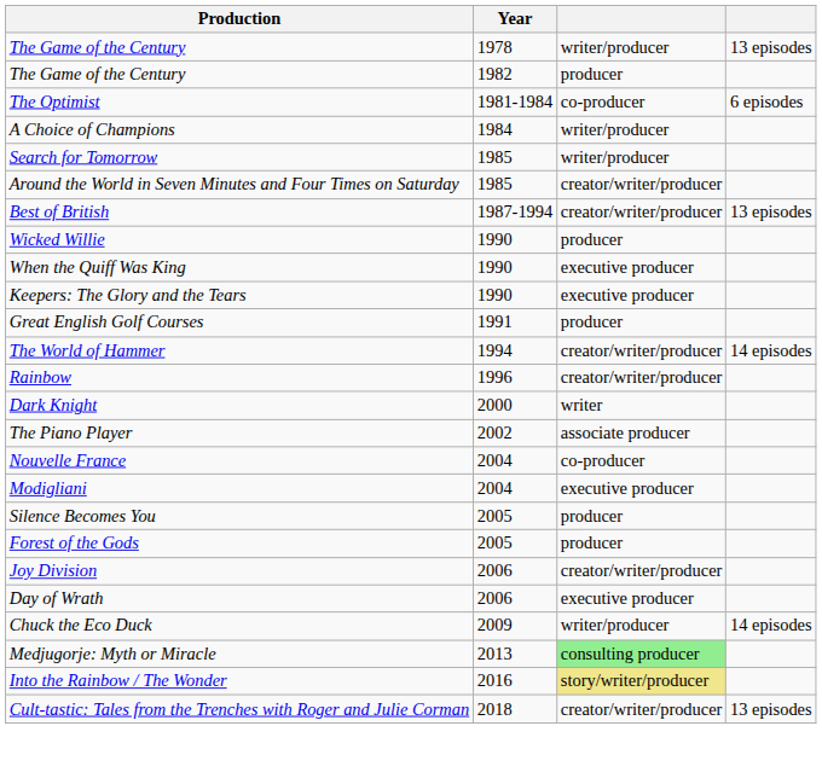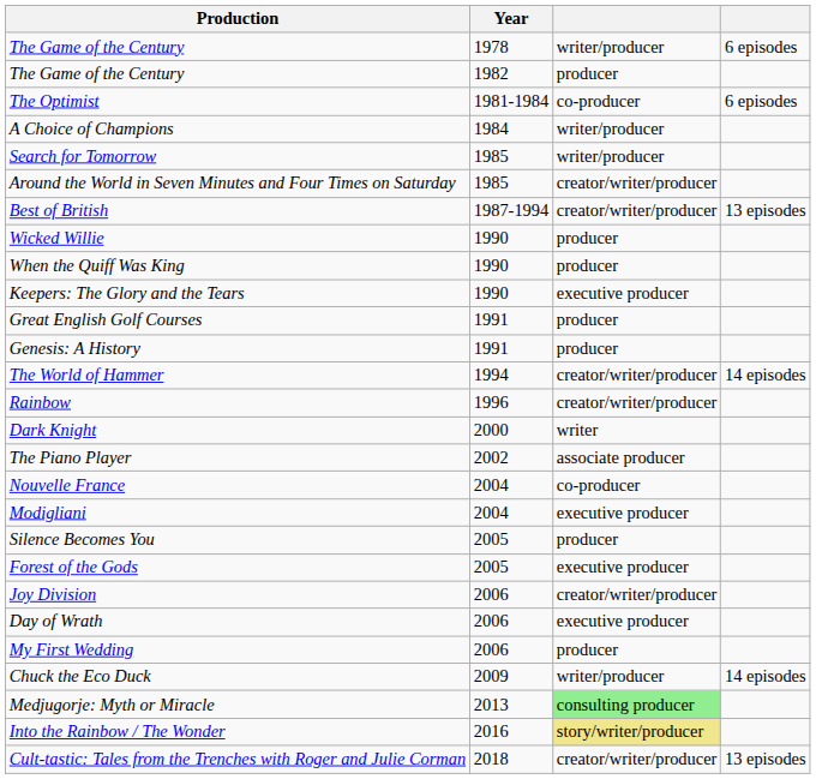 <table class="wikitable">
 <tr>
 <th>Production</th>
 <th>Year</th>
 <th></th>
 <th></th>
 </tr>
 <tr>
 <td><em><a href='#'>The Game of the Century</a></em></td>
 <td>1978</td>
 <td>writer/producer</td>
-<td>13 episodes</td>
+<td>6 episodes</td>
 </tr>
 <tr>
 <td><em>The Game of the Century</em></td>
 <td>1982</td>
 <td>producer</td>
 <td></td>
 </tr>
 <tr>
 <td><em><a href='#'>The Optimist</a></em></td>
 <td>1981-1984</td>
 <td>co-producer</td>
 <td>6 episodes</td>
 </tr>
 <tr>
 <td><em>A Choice of Champions</em></td>
 <td>1984</td>
 <td>writer/producer</td>
 <td></td>
 </tr>
 <tr>
 <td><em><a href='#'>Search for Tomorrow</a></em></td>
 <td>1985</td>
 <td>writer/producer</td>
 <td></td>
 </tr>
 <tr>
 <td><em>Around the World in Seven Minutes and Four Times on Saturday</em></td>
 <td>1985</td>
 <td>creator/writer/producer</td>
 <td></td>
 </tr>
 <tr>
 <td><em><a href='#'>Best of British</a></em></td>
 <td>1987-1994</td>
 <td>creator/writer/producer</td>
 <td>13 episodes</td>
 </tr>
 <tr>
 <td><em><a href='#'>Wicked Willie</a></em></td>
 <td>1990</td>
 <td>producer</td>
 <td></td>
 </tr>
 <tr>
 <td><em>When the Quiff Was King</em></td>
 <td>1990</td>
-<td>executive producer</td>
+<td>producer</td>
 <td></td>
 </tr>
 <tr>
 <td><em>Keepers: The Glory and the Tears</em></td>
 <td>1990</td>
 <td>executive producer</td>
 <td></td>
 </tr>
 <tr>
 <td><em>Great English Golf Courses</em></td>
+<td>1991</td>
+<td>producer</td>
+<td></td>
+</tr>
+<tr>
+<td><em>Genesis: A History</em></td>
 <td>1991</td>
 <td>producer</td>
 <td></td>
 </tr>
 <tr>
 <td><em><a href='#'>The World of Hammer</a></em></td>
 <td>1994</td>
 <td>creator/writer/producer</td>
 <td>14 episodes</td>
 </tr>
 <tr>
 <td><em><a href='#'>Rainbow</a></em></td>
 <td>1996</td>
 <td>creator/writer/producer</td>
 <td></td>
 </tr>
 <tr>
 <td><em><a href='#'>Dark Knight</a></em></td>
 <td>2000</td>
 <td>writer</td>
 <td></td>
 </tr>
 <tr>
 <td><em>The Piano Player</em></td>
 <td>2002</td>
 <td>associate producer</td>
 <td></td>
 </tr>
 <tr>
 <td><em><a href='#'>Nouvelle France</a></em></td>
 <td>2004</td>
 <td>co-producer</td>
 <td></td>
 </tr>
 <tr>
 <td><em><a href='#'>Modigliani</a></em></td>
 <td>2004</td>
 <td>executive producer</td>
 <td></td>
 </tr>
 <tr>
 <td><em>Silence Becomes You</em></td>
 <td>2005</td>
 <td>producer</td>
 <td></td>
 </tr>
 <tr>
 <td><em><a href='#'>Forest of the Gods</a></em></td>
 <td>2005</td>
-<td>producer</td>
+<td>executive producer</td>
 <td></td>
 </tr>
 <tr>
 <td><em><a href='#'>Joy Division</a></em></td>
 <td>2006</td>
 <td>creator/writer/producer</td>
 <td></td>
 </tr>
 <tr>
 <td><em>Day of Wrath</em></td>
 <td>2006</td>
 <td>executive producer</td>
+<td></td>
+</tr>
+<tr>
+<td><em><a href='#'>My First Wedding</a></em></td>
+<td>2006</td>
+<td>producer</td>
 <td></td>
 </tr>
 <tr>
 <td><em>Chuck the Eco Duck</em></td>
 <td>2009</td>
 <td>writer/producer</td>
 <td>14 episodes</td>
 </tr>
 <tr>
 <td><em>Medjugorje: Myth or Miracle</em></td>
 <td>2013</td>
 <td style="background: lightgreen;">consulting producer</td>
 <td></td>
 </tr>
 <tr>
 <td><em><a href='#'>Into the Rainbow / The Wonder</a></em></td>
 <td>2016</td>
 <td style="background: khaki;">story/writer/producer</td>
 </tr>
 <tr>
 <td><em><a href='#'>Cult-tastic: Tales from the Trenches with Roger and Julie Corman</a></em></td>
 <td>2018</td>
 <td>creator/writer/producer</td>
 <td>13 episodes</td>
 </tr>
 </table>
